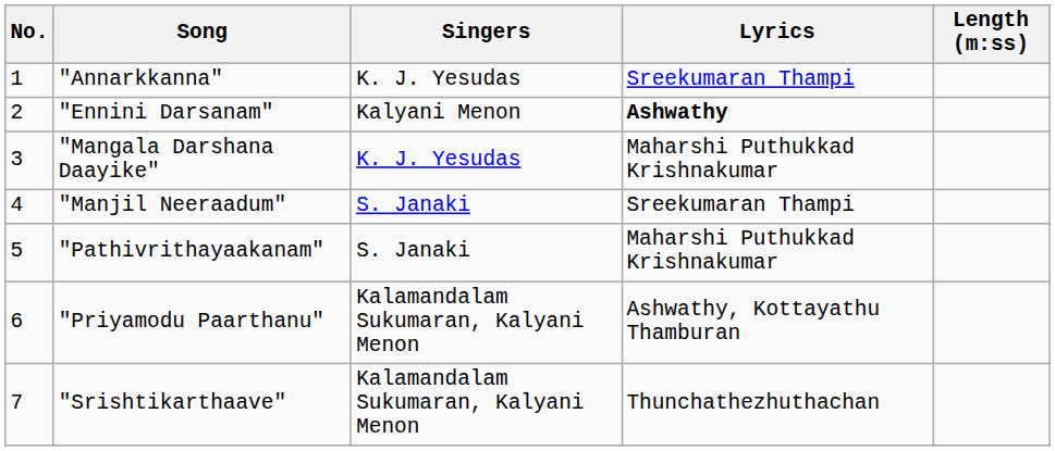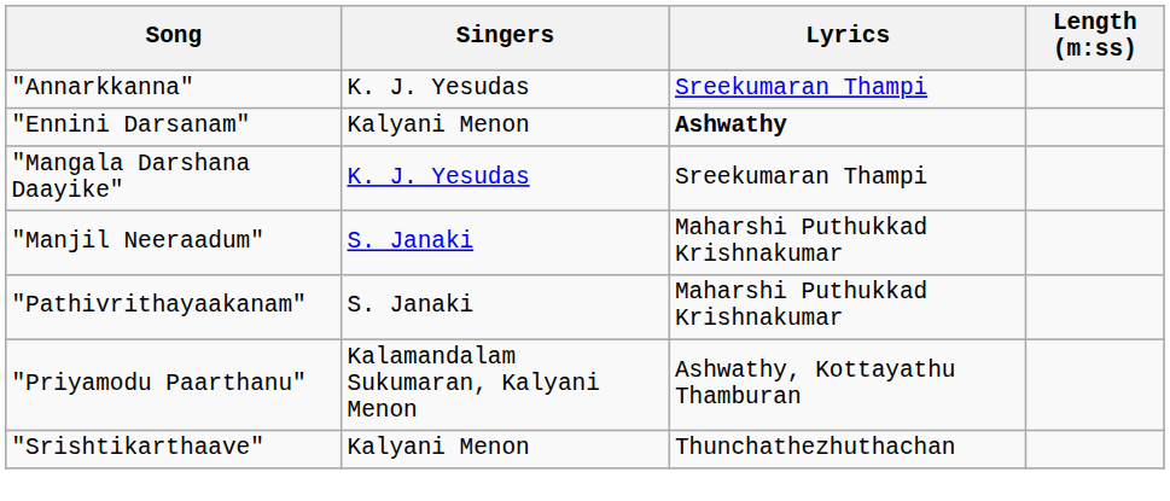 <table class="wikitable" style="font-size:95%;">
 <tr>
-<th>No.</th>
 <th>Song</th>
 <th>Singers</th>
 <th>Lyrics</th>
 <th>Length (m:ss)</th>
 </tr>
 <tr>
-<td>1</td>
 <td>"Annarkkanna"</td>
 <td>K. J. Yesudas</td>
 <td><a href='#'>Sreekumaran Thampi</a></td>
 <td></td>
 </tr>
 <tr>
-<td>2</td>
 <td>"Ennini Darsanam"</td>
 <td>Kalyani Menon</td>
 <td><strong>Ashwathy</strong></td>
 <td></td>
 </tr>
 <tr>
-<td>3</td>
 <td>"Mangala Darshana Daayike"</td>
 <td><a href='#'>K. J. Yesudas</a></td>
+<td>Sreekumaran Thampi</td>
+<td></td>
+</tr>
+<tr>
+<td>"Manjil Neeraadum"</td>
+<td><a href='#'>S. Janaki</a></td>
 <td>Maharshi Puthukkad Krishnakumar</td>
 <td></td>
 </tr>
 <tr>
-<td>4</td>
-<td>"Manjil Neeraadum"</td>
-<td><a href='#'>S. Janaki</a></td>
-<td>Sreekumaran Thampi</td>
-<td></td>
-</tr>
-<tr>
-<td>5</td>
 <td>"Pathivrithayaakanam"</td>
 <td>S. Janaki</td>
 <td>Maharshi Puthukkad Krishnakumar</td>
 <td></td>
 </tr>
 <tr>
-<td>6</td>
 <td>"Priyamodu Paarthanu"</td>
 <td>Kalamandalam Sukumaran, Kalyani Menon</td>
 <td>Ashwathy, Kottayathu Thamburan</td>
 <td></td>
 </tr>
 <tr>
-<td>7</td>
 <td>"Srishtikarthaave"</td>
-<td>Kalamandalam Sukumaran, Kalyani Menon</td>
+<td>Kalyani Menon</td>
 <td>Thunchathezhuthachan</td>
 <td></td>
 </tr>
 </table>
